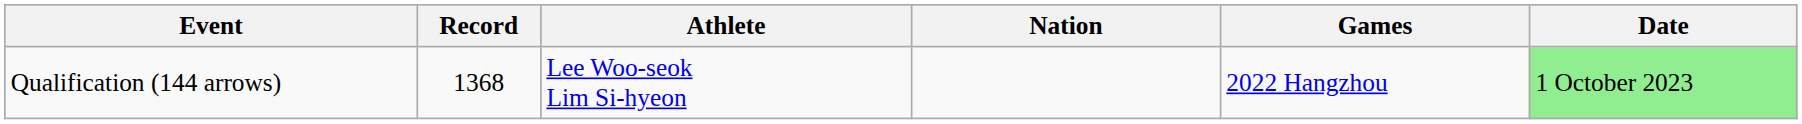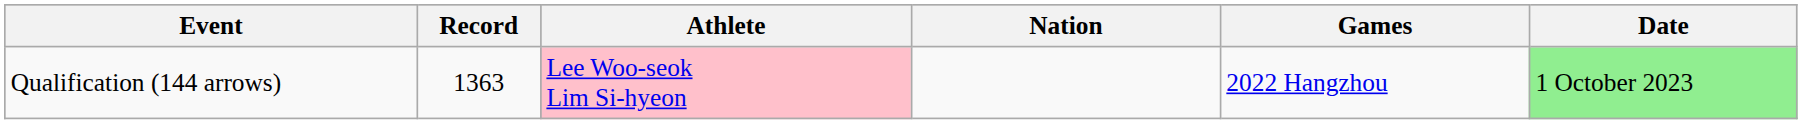 <table class="wikitable" style="font-size:95%; width: 85%;">
 <tr>
 <th width=20%>Event</th>
 <th width=6%>Record</th>
 <th width=18%>Athlete</th>
 <th width=15%>Nation</th>
 <th width=15%>Games</th>
 <th width=13%>Date</th>
 </tr>
 <tr>
 <td>Qualification (144 arrows)</td>
-<td align="center">1368</td>
-<td><a href='#'>Lee Woo-seok</a><br><a href='#'>Lim Si-hyeon</a></td>
+<td align="center">1363</td>
+<td style="background: pink;"><a href='#'>Lee Woo-seok</a><br><a href='#'>Lim Si-hyeon</a></td>
 <td></td>
 <td><a href='#'>2022 Hangzhou</a></td>
 <td style="background: lightgreen;">1 October 2023</td>
 </tr>
 </table>
